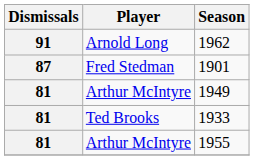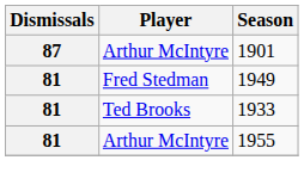 <table class="wikitable">
 <tr>
 <th>Dismissals</th>
 <th>Player</th>
 <th>Season</th>
 </tr>
 <tr>
-<th>91</th>
-<td> <a href='#'>Arnold Long</a></td>
-<td>1962</td>
-</tr>
-<tr>
 <th>87</th>
-<td> <a href='#'>Fred Stedman</a></td>
+<td> <a href='#'>Arthur McIntyre</a></td>
 <td>1901</td>
 </tr>
 <tr>
 <th>81</th>
-<td> <a href='#'>Arthur McIntyre</a></td>
+<td> <a href='#'>Fred Stedman</a></td>
 <td>1949</td>
 </tr>
 <tr>
 <th>81</th>
 <td> <a href='#'>Ted Brooks</a></td>
 <td>1933</td>
 </tr>
 <tr>
 <th>81</th>
 <td> <a href='#'>Arthur McIntyre</a></td>
 <td>1955</td>
 </tr>
 <tr>
 </tr>
 </table>
